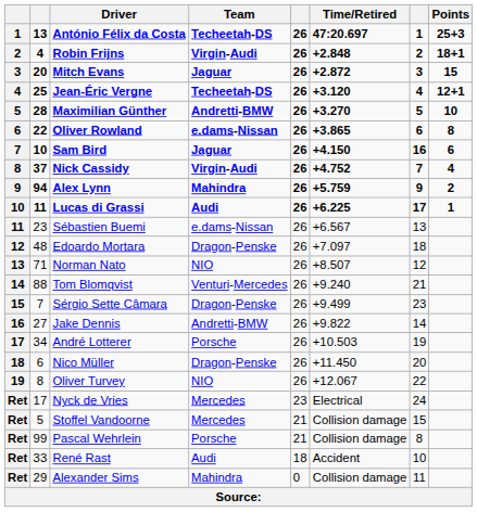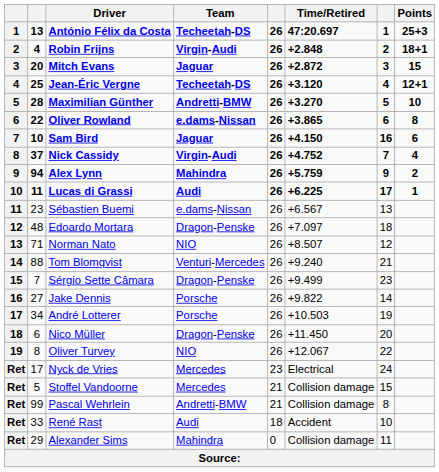 <table class="wikitable sortable" style="font-size: 85%">
 <tr>
 <th scope="col"></th>
 <th scope="col"></th>
 <th scope="col">Driver</th>
 <th scope="col">Team</th>
 <th scope="col"></th>
 <th scope="col" class="unsortable">Time/Retired</th>
 <th scope="col"></th>
 <th scope="col">Points</th>
 </tr>
 <tr>
 <th scope="row">1</th>
 <td align="center"><strong>13</strong></td>
 <td data-sort-value="DAC"> <strong><a href='#'>António Félix da Costa</a></strong></td>
 <td><strong><a href='#'>Techeetah</a>-<a href='#'>DS</a></strong></td>
 <td><strong>26</strong></td>
 <td><strong>47:20.697</strong></td>
 <td align="center"><strong>1</strong></td>
 <td align="center"><strong>25+3</strong></td>
 </tr>
 <tr>
 <th scope="row">2</th>
 <td align="center"><strong>4</strong></td>
 <td data-sort-value="FRI"> <strong><a href='#'>Robin Frijns</a></strong></td>
 <td><strong><a href='#'>Virgin</a>-<a href='#'>Audi</a></strong></td>
 <td><strong>26</strong></td>
 <td><strong>+2.848</strong></td>
 <td align="center"><strong>2</strong></td>
 <td align="center"><strong>18+1</strong></td>
 </tr>
 <tr>
 <th scope="row">3</th>
 <td align="center"><strong>20</strong></td>
 <td data-sort-value="EVA"> <strong><a href='#'>Mitch Evans</a></strong></td>
 <td><strong><a href='#'>Jaguar</a></strong></td>
 <td><strong>26</strong></td>
 <td><strong>+2.872</strong></td>
 <td align="center"><strong>3</strong></td>
 <td align="center"><strong>15</strong></td>
 </tr>
 <tr>
 <th scope="row">4</th>
 <td align="center"><strong>25</strong></td>
 <td data-sort-value="JEV"> <strong><a href='#'>Jean-Éric Vergne</a></strong></td>
 <td><strong><a href='#'>Techeetah</a>-<a href='#'>DS</a></strong></td>
 <td><strong>26</strong></td>
 <td><strong>+3.120</strong></td>
 <td align="center"><strong>4</strong></td>
 <td align="center"><strong>12+1</strong></td>
 </tr>
 <tr>
 <th scope="row">5</th>
 <td align="center"><strong>28</strong></td>
 <td data-sort-value="GUE"> <strong><a href='#'>Maximilian Günther</a></strong></td>
 <td><strong><a href='#'>Andretti</a>-<a href='#'>BMW</a></strong></td>
 <td><strong>26</strong></td>
 <td><strong>+3.270</strong></td>
 <td align="center"><strong>5</strong></td>
 <td align="center"><strong>10</strong></td>
 </tr>
 <tr>
 <th scope="row">6</th>
 <td align="center"><strong>22</strong></td>
 <td data-sort-value="ROW"> <strong><a href='#'>Oliver Rowland</a></strong></td>
 <td><strong><a href='#'>e.dams</a>-<a href='#'>Nissan</a></strong></td>
 <td><strong>26</strong></td>
 <td><strong>+3.865</strong></td>
 <td align="center"><strong>6</strong></td>
 <td align="center"><strong>8</strong></td>
 </tr>
 <tr>
 <th scope="row">7</th>
 <td align="center"><strong>10</strong></td>
 <td data-sort-value="BIR"> <strong><a href='#'>Sam Bird</a></strong></td>
 <td><strong><a href='#'>Jaguar</a></strong></td>
 <td><strong>26</strong></td>
 <td><strong>+4.150</strong></td>
 <td align="center"><strong>16</strong></td>
 <td align="center"><strong>6</strong></td>
 </tr>
 <tr>
 <th scope="row">8</th>
 <td align="center"><strong>37</strong></td>
 <td data-sort-value="CAS"> <strong><a href='#'>Nick Cassidy</a></strong></td>
 <td><strong><a href='#'>Virgin</a>-<a href='#'>Audi</a></strong></td>
 <td><strong>26</strong></td>
 <td><strong>+4.752</strong></td>
 <td align="center"><strong>7</strong></td>
 <td align="center"><strong>4</strong></td>
 </tr>
 <tr>
 <th scope="row">9</th>
 <td align="center"><strong>94</strong></td>
 <td data-sort-value="LYN"> <strong><a href='#'>Alex Lynn</a></strong></td>
 <td><strong><a href='#'>Mahindra</a></strong></td>
 <td><strong>26</strong></td>
 <td><strong>+5.759</strong></td>
 <td align="center"><strong>9</strong></td>
 <td align="center"><strong>2</strong></td>
 </tr>
 <tr>
 <th scope="row">10</th>
 <td align="center"><strong>11</strong></td>
 <td data-sort-value="DIG"> <strong><a href='#'>Lucas di Grassi</a></strong></td>
 <td><strong><a href='#'>Audi</a></strong></td>
 <td><strong>26</strong></td>
 <td><strong>+6.225</strong></td>
 <td align="center"><strong>17</strong></td>
 <td align="center"><strong>1</strong></td>
 </tr>
 <tr>
 <th scope="row">11</th>
 <td align="center">23</td>
 <td data-sort-value="BUE"> <a href='#'>Sébastien Buemi</a></td>
 <td><a href='#'>e.dams</a>-<a href='#'>Nissan</a></td>
 <td>26</td>
 <td>+6.567</td>
 <td align="center">13</td>
 <td align="center"></td>
 </tr>
 <tr>
 <th scope="row">12</th>
 <td align="center">48</td>
 <td data-sort-value="MOR"> <a href='#'>Edoardo Mortara</a></td>
 <td><a href='#'>Dragon</a>-<a href='#'>Penske</a></td>
 <td>26</td>
 <td>+7.097</td>
 <td align="center">18</td>
 <td align="center"></td>
 </tr>
 <tr>
 <th scope="row">13</th>
 <td align="center">71</td>
 <td data-sort-value="NAT"> <a href='#'>Norman Nato</a></td>
 <td><a href='#'>NIO</a></td>
 <td>26</td>
 <td>+8.507</td>
 <td align="center">12</td>
 <td align="center"></td>
 </tr>
 <tr>
 <th scope="row">14</th>
 <td align="center">88</td>
 <td data-sort-value="BLO"> <a href='#'>Tom Blomqvist</a></td>
 <td><a href='#'>Venturi</a>-<a href='#'>Mercedes</a></td>
 <td>26</td>
 <td>+9.240</td>
 <td align="center">21</td>
 <td align="center"></td>
 </tr>
 <tr>
 <th scope="row">15</th>
 <td align="center">7</td>
 <td data-sort-value="SET"> <a href='#'>Sérgio Sette Câmara</a></td>
 <td><a href='#'>Dragon</a>-<a href='#'>Penske</a></td>
 <td>26</td>
 <td>+9.499</td>
 <td align="center">23</td>
 <td align="center"></td>
 </tr>
 <tr>
 <th scope="row">16</th>
 <td align="center">27</td>
 <td data-sort-value="DEN"> <a href='#'>Jake Dennis</a></td>
-<td><a href='#'>Andretti</a>-<a href='#'>BMW</a></td>
+<td><a href='#'>Porsche</a></td>
 <td>26</td>
 <td>+9.822</td>
 <td align="center">14</td>
 <td align="center"></td>
 </tr>
 <tr>
 <th scope="row">17</th>
 <td align="center">34</td>
 <td data-sort-value="LOT"> <a href='#'>André Lotterer</a></td>
 <td><a href='#'>Porsche</a></td>
 <td>26</td>
 <td>+10.503</td>
 <td align="center">19</td>
 <td align="center"></td>
 </tr>
 <tr>
 <th scope="row">18</th>
 <td align="center">6</td>
 <td data-sort-value="MUL"> <a href='#'>Nico Müller</a></td>
 <td><a href='#'>Dragon</a>-<a href='#'>Penske</a></td>
 <td>26</td>
 <td>+11.450</td>
 <td align="center">20</td>
 <td align="center"></td>
 </tr>
 <tr>
 <th scope="row">19</th>
 <td align="center">8</td>
 <td data-sort-value="TUR"> <a href='#'>Oliver Turvey</a></td>
 <td><a href='#'>NIO</a></td>
 <td>26</td>
 <td>+12.067</td>
 <td align="center">22</td>
 <td align="center"></td>
 </tr>
 <tr>
 <th scope="row">Ret</th>
 <td align="center">17</td>
 <td data-sort-value="DEV"> <a href='#'>Nyck de Vries</a></td>
 <td><a href='#'>Mercedes</a></td>
 <td>23</td>
 <td>Electrical</td>
 <td align="center">24</td>
 <td align="center"></td>
 </tr>
 <tr>
 <th scope="row">Ret</th>
 <td align="center">5</td>
 <td data-sort-value="VAN"> <a href='#'>Stoffel Vandoorne</a></td>
 <td><a href='#'>Mercedes</a></td>
 <td>21</td>
 <td>Collision damage</td>
 <td align="center">15</td>
 <td align="center"></td>
 </tr>
 <tr>
 <th scope="row">Ret</th>
 <td align="center">99</td>
 <td data-sort-value="WEH"> <a href='#'>Pascal Wehrlein</a></td>
-<td><a href='#'>Porsche</a></td>
+<td><a href='#'>Andretti</a>-<a href='#'>BMW</a></td>
 <td>21</td>
 <td>Collision damage</td>
 <td align="center">8</td>
 <td align="center"></td>
 </tr>
 <tr>
 <th scope="row">Ret</th>
 <td align="center">33</td>
 <td data-sort-value="RAS"> <a href='#'>René Rast</a></td>
 <td><a href='#'>Audi</a></td>
 <td>18</td>
 <td>Accident</td>
 <td align="center">10</td>
 <td align="center"></td>
 </tr>
 <tr>
 <th scope="row">Ret</th>
 <td align="center">29</td>
 <td data-sort-value="SIM"> <a href='#'>Alexander Sims</a></td>
 <td><a href='#'>Mahindra</a></td>
 <td>0</td>
 <td>Collision damage</td>
 <td align="center">11</td>
 <td align="center"></td>
 </tr>
 <tr>
 <th colspan="8">Source:</th>
 </tr>
 </table>
